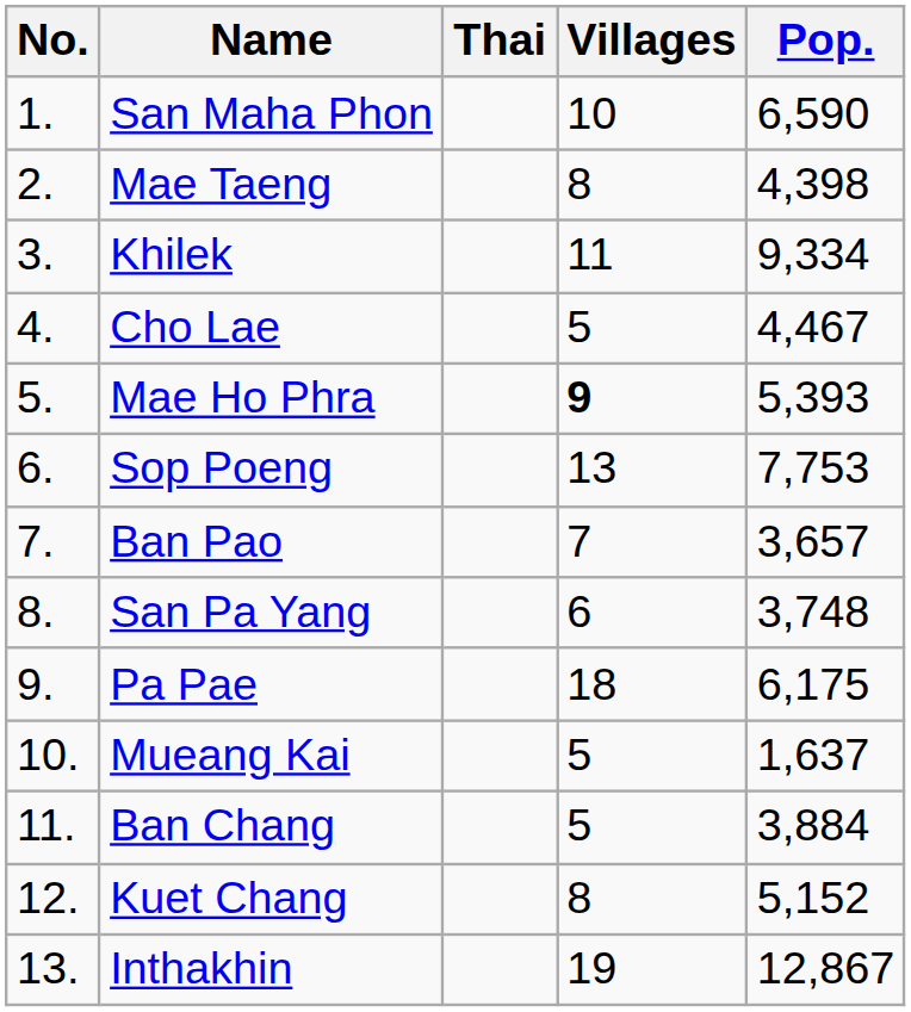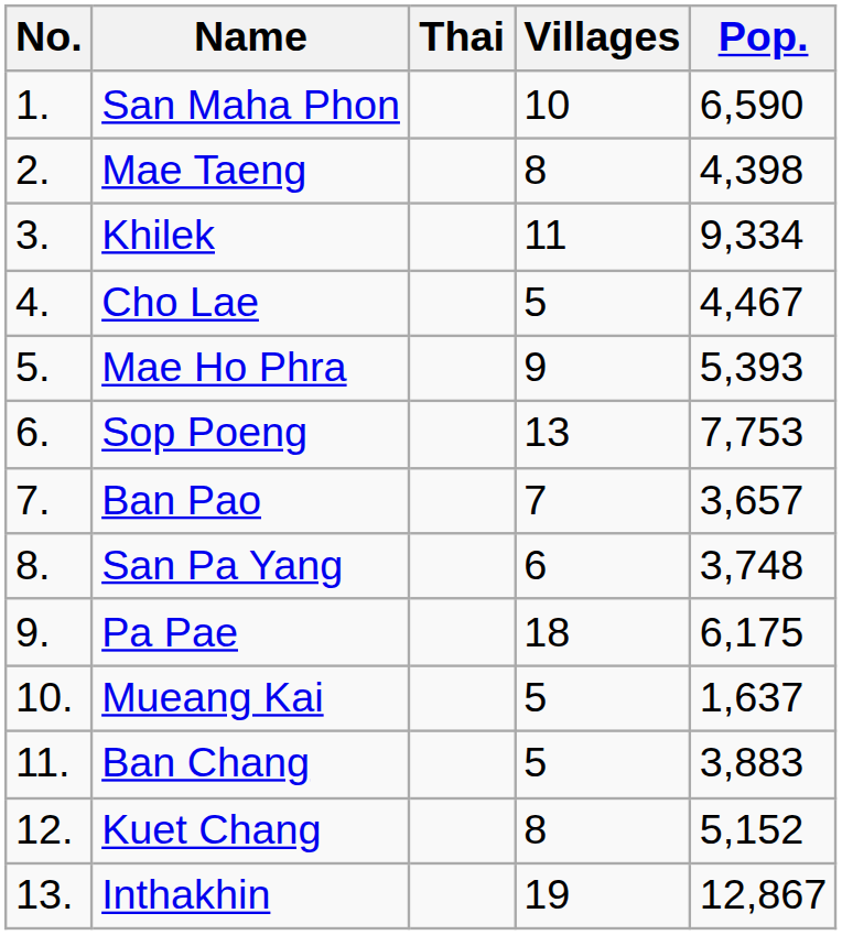 <table class="wikitable sortable">
 <tr>
 <th>No.</th>
 <th>Name</th>
 <th>Thai</th>
 <th>Villages</th>
 <th><a href='#'>Pop.</a></th>
 </tr>
 <tr>
 <td>1.</td>
 <td><a href='#'>San Maha Phon</a></td>
 <td></td>
 <td>10</td>
 <td>6,590</td>
 </tr>
 <tr>
 <td>2.</td>
 <td><a href='#'>Mae Taeng</a></td>
 <td></td>
 <td>8</td>
 <td>4,398</td>
 </tr>
 <tr>
 <td>3.</td>
 <td><a href='#'>Khilek</a></td>
 <td></td>
 <td>11</td>
 <td>9,334</td>
 </tr>
 <tr>
 <td>4.</td>
 <td><a href='#'>Cho Lae</a></td>
 <td></td>
 <td>5</td>
 <td>4,467</td>
 </tr>
 <tr>
 <td>5.</td>
 <td><a href='#'>Mae Ho Phra</a></td>
 <td></td>
-<td><strong>9</strong></td>
+<td>9</td>
 <td>5,393</td>
 </tr>
 <tr>
 <td>6.</td>
 <td><a href='#'>Sop Poeng</a></td>
 <td></td>
 <td>13</td>
 <td>7,753</td>
 </tr>
 <tr>
 <td>7.</td>
 <td><a href='#'>Ban Pao</a></td>
 <td></td>
 <td>7</td>
 <td>3,657</td>
 </tr>
 <tr>
 <td>8.</td>
 <td><a href='#'>San Pa Yang</a></td>
 <td></td>
 <td>6</td>
 <td>3,748</td>
 </tr>
 <tr>
 <td>9.</td>
 <td><a href='#'>Pa Pae</a></td>
 <td></td>
 <td>18</td>
 <td>6,175</td>
 </tr>
 <tr>
 <td>10.</td>
 <td><a href='#'>Mueang Kai</a></td>
 <td></td>
 <td>5</td>
 <td>1,637</td>
 </tr>
 <tr>
 <td>11.</td>
 <td><a href='#'>Ban Chang</a></td>
 <td></td>
 <td>5</td>
-<td>3,884</td>
+<td>3,883</td>
 </tr>
 <tr>
 <td>12.</td>
 <td><a href='#'>Kuet Chang</a></td>
 <td></td>
 <td>8</td>
 <td>5,152</td>
 </tr>
 <tr>
 <td>13.</td>
 <td><a href='#'>Inthakhin</a></td>
 <td></td>
 <td>19</td>
 <td>12,867</td>
 </tr>
 </table>
